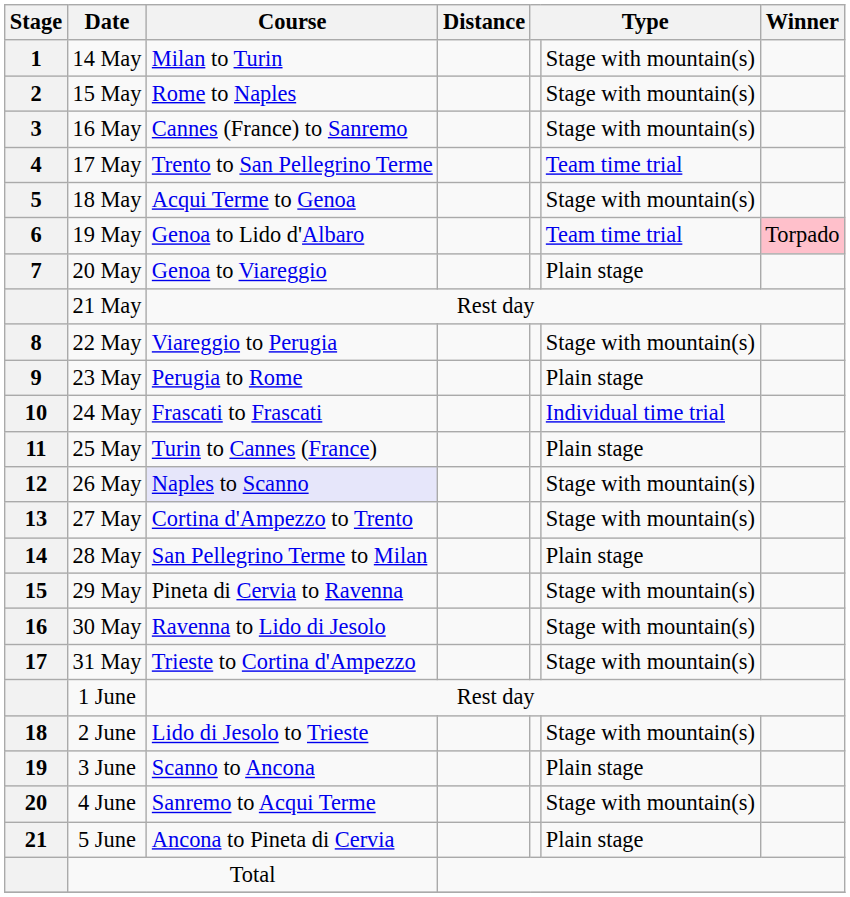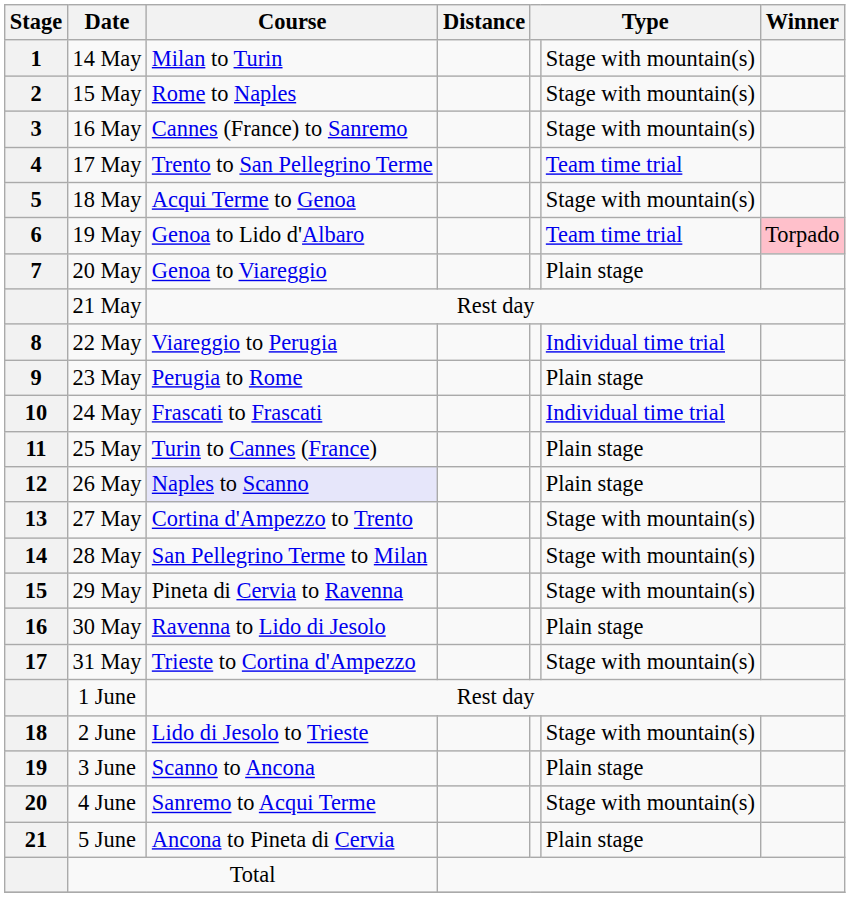 <table class="wikitable">
 <tr style="background:#efefef;">
 <th>Stage</th>
 <th>Date</th>
 <th>Course</th>
 <th>Distance</th>
 <th colspan="2">Type</th>
 <th>Winner</th>
 </tr>
 <tr>
 <th style="text-align:center">1</th>
 <td style="text-align:center;">14 May</td>
 <td><a href='#'>Milan</a> to <a href='#'>Turin</a></td>
 <td style="text-align:center;"></td>
 <td style="text-align:center;"></td>
 <td>Stage with mountain(s)</td>
 <td></td>
 </tr>
 <tr>
 <th style="text-align:center">2</th>
 <td style="text-align:center;">15 May</td>
 <td><a href='#'>Rome</a> to <a href='#'>Naples</a></td>
 <td style="text-align:center;"></td>
 <td style="text-align:center;"></td>
 <td>Stage with mountain(s)</td>
 <td></td>
 </tr>
 <tr>
 <th style="text-align:center">3</th>
 <td style="text-align:center;">16 May</td>
 <td><a href='#'>Cannes</a> (France) to <a href='#'>Sanremo</a></td>
 <td style="text-align:center;"></td>
 <td style="text-align:center;"></td>
 <td>Stage with mountain(s)</td>
 <td></td>
 </tr>
 <tr>
 <th style="text-align:center">4</th>
 <td style="text-align:center;">17 May</td>
 <td><a href='#'>Trento</a> to <a href='#'>San Pellegrino Terme</a></td>
 <td style="text-align:center;"></td>
 <td style="text-align:center;"></td>
 <td><a href='#'>Team time trial</a></td>
 <td></td>
 </tr>
 <tr>
 <th style="text-align:center">5</th>
 <td style="text-align:center;">18 May</td>
 <td><a href='#'>Acqui Terme</a> to <a href='#'>Genoa</a></td>
 <td style="text-align:center;"></td>
 <td style="text-align:center;"></td>
 <td>Stage with mountain(s)</td>
 <td></td>
 </tr>
 <tr>
 <th style="text-align:center">6</th>
 <td style="text-align:center;">19 May</td>
 <td><a href='#'>Genoa</a> to Lido d'<a href='#'>Albaro</a></td>
 <td style="text-align:center;"></td>
 <td style="text-align:center;"></td>
 <td><a href='#'>Team time trial</a></td>
 <td style="background: pink;">Torpado</td>
 </tr>
 <tr>
 <th style="text-align:center">7</th>
 <td style="text-align:center;">20 May</td>
 <td><a href='#'>Genoa</a> to <a href='#'>Viareggio</a></td>
 <td style="text-align:center;"></td>
 <td style="text-align:center;"></td>
 <td>Plain stage</td>
 <td></td>
 </tr>
 <tr>
 <th></th>
 <td align="center">21 May</td>
 <td colspan="6" align=center>Rest day</td>
 </tr>
 <tr>
 <th style="text-align:center">8</th>
 <td style="text-align:center;">22 May</td>
 <td><a href='#'>Viareggio</a> to <a href='#'>Perugia</a></td>
 <td style="text-align:center;"></td>
 <td style="text-align:center;"></td>
-<td>Stage with mountain(s)</td>
+<td><a href='#'>Individual time trial</a></td>
 <td></td>
 </tr>
 <tr>
 <th style="text-align:center">9</th>
 <td style="text-align:center;">23 May</td>
 <td><a href='#'>Perugia</a> to <a href='#'>Rome</a></td>
 <td style="text-align:center;"></td>
 <td style="text-align:center;"></td>
 <td>Plain stage</td>
 <td></td>
 </tr>
 <tr>
 <th style="text-align:center">10</th>
 <td style="text-align:center;">24 May</td>
 <td><a href='#'>Frascati</a> to <a href='#'>Frascati</a></td>
 <td style="text-align:center;"></td>
 <td style="text-align:center;"></td>
 <td><a href='#'>Individual time trial</a></td>
 <td></td>
 </tr>
 <tr>
 <th style="text-align:center">11</th>
 <td style="text-align:center;">25 May</td>
 <td><a href='#'>Turin</a> to <a href='#'>Cannes</a> (<a href='#'>France</a>)</td>
 <td style="text-align:center;"></td>
 <td style="text-align:center;"></td>
 <td>Plain stage</td>
 <td></td>
 </tr>
 <tr>
 <th style="text-align:center">12</th>
 <td style="text-align:center;">26 May</td>
 <td style="background: lavender;"><a href='#'>Naples</a> to <a href='#'>Scanno</a></td>
 <td style="text-align:center;"></td>
 <td style="text-align:center;"></td>
-<td>Stage with mountain(s)</td>
+<td>Plain stage</td>
 <td></td>
 </tr>
 <tr>
 <th style="text-align:center">13</th>
 <td style="text-align:center;">27 May</td>
 <td><a href='#'>Cortina d'Ampezzo</a> to <a href='#'>Trento</a></td>
 <td style="text-align:center;"></td>
 <td style="text-align:center;"></td>
 <td>Stage with mountain(s)</td>
 <td></td>
 </tr>
 <tr>
 <th style="text-align:center">14</th>
 <td style="text-align:center;">28 May</td>
 <td><a href='#'>San Pellegrino Terme</a> to <a href='#'>Milan</a></td>
 <td style="text-align:center;"></td>
 <td style="text-align:center;"></td>
-<td>Plain stage</td>
+<td>Stage with mountain(s)</td>
 <td></td>
 </tr>
 <tr>
 <th style="text-align:center">15</th>
 <td style="text-align:center;">29 May</td>
 <td>Pineta di <a href='#'>Cervia</a> to <a href='#'>Ravenna</a></td>
 <td style="text-align:center;"></td>
 <td style="text-align:center;"></td>
 <td>Stage with mountain(s)</td>
 <td></td>
 </tr>
 <tr>
 <th style="text-align:center">16</th>
 <td style="text-align:center;">30 May</td>
 <td><a href='#'>Ravenna</a> to <a href='#'>Lido di Jesolo</a></td>
 <td style="text-align:center;"></td>
 <td style="text-align:center;"></td>
-<td>Stage with mountain(s)</td>
+<td>Plain stage</td>
 <td></td>
 </tr>
 <tr>
 <th style="text-align:center">17</th>
 <td style="text-align:center;">31 May</td>
 <td><a href='#'>Trieste</a> to <a href='#'>Cortina d'Ampezzo</a></td>
 <td style="text-align:center;"></td>
 <td style="text-align:center;"></td>
 <td>Stage with mountain(s)</td>
 <td></td>
 </tr>
 <tr>
 <th></th>
 <td align="center">1 June</td>
 <td colspan="6" align=center>Rest day</td>
 </tr>
 <tr>
 <th style="text-align:center">18</th>
 <td style="text-align:center;">2 June</td>
 <td><a href='#'>Lido di Jesolo</a> to <a href='#'>Trieste</a></td>
 <td style="text-align:center;"></td>
 <td style="text-align:center;"></td>
 <td>Stage with mountain(s)</td>
 <td></td>
 </tr>
 <tr>
 <th style="text-align:center">19</th>
 <td style="text-align:center;">3 June</td>
 <td><a href='#'>Scanno</a> to <a href='#'>Ancona</a></td>
 <td style="text-align:center;"></td>
 <td style="text-align:center;"></td>
 <td>Plain stage</td>
 <td></td>
 </tr>
 <tr>
 <th style="text-align:center">20</th>
 <td style="text-align:center;">4 June</td>
 <td><a href='#'>Sanremo</a> to <a href='#'>Acqui Terme</a></td>
 <td style="text-align:center;"></td>
 <td style="text-align:center;"></td>
 <td>Stage with mountain(s)</td>
 <td></td>
 </tr>
 <tr>
 <th style="text-align:center">21</th>
 <td style="text-align:center;">5 June</td>
 <td><a href='#'>Ancona</a> to Pineta di <a href='#'>Cervia</a></td>
 <td style="text-align:center;"></td>
 <td style="text-align:center;"></td>
 <td>Plain stage</td>
 <td></td>
 </tr>
 <tr>
 <th></th>
 <td colspan="2" align=center>Total</td>
 <td colspan="5" align="center"></td>
 </tr>
 <tr>
 </tr>
 </table>
